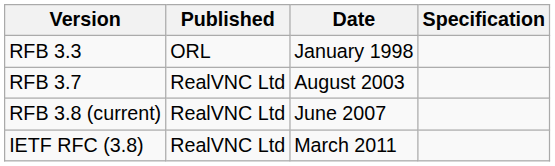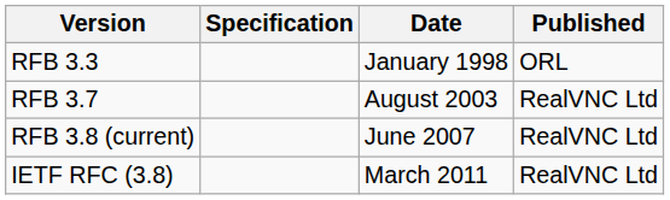 <table class="wikitable">
 <tr>
 <th>Version</th>
+<th>Specification</th>
+<th>Date</th>
 <th>Published</th>
-<th>Date</th>
-<th>Specification</th>
 </tr>
 <tr>
 <td>RFB 3.3</td>
+<td></td>
+<td>January 1998</td>
 <td>ORL</td>
-<td>January 1998</td>
-<td></td>
 </tr>
 <tr>
 <td>RFB 3.7</td>
+<td></td>
+<td>August 2003</td>
 <td>RealVNC Ltd</td>
-<td>August 2003</td>
-<td></td>
 </tr>
 <tr>
 <td>RFB 3.8 (current)</td>
+<td></td>
+<td>June 2007</td>
 <td>RealVNC Ltd</td>
-<td>June 2007</td>
-<td></td>
 </tr>
 <tr>
 <td>IETF RFC (3.8)</td>
+<td></td>
+<td>March 2011</td>
 <td>RealVNC Ltd</td>
-<td>March 2011</td>
-<td></td>
 </tr>
 </table>
